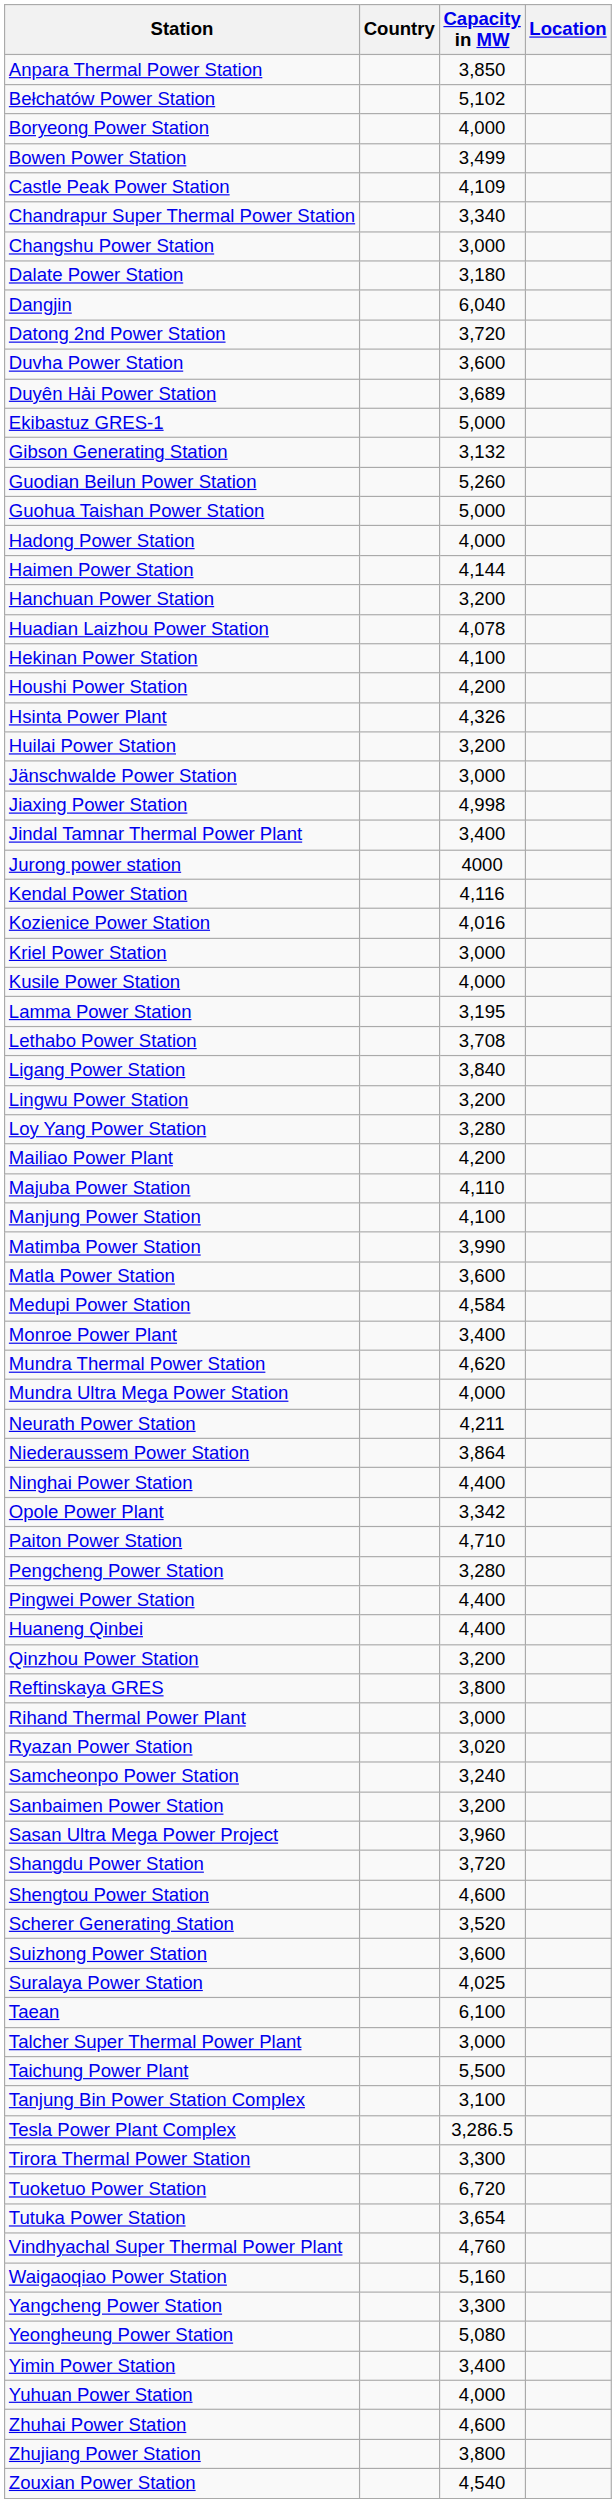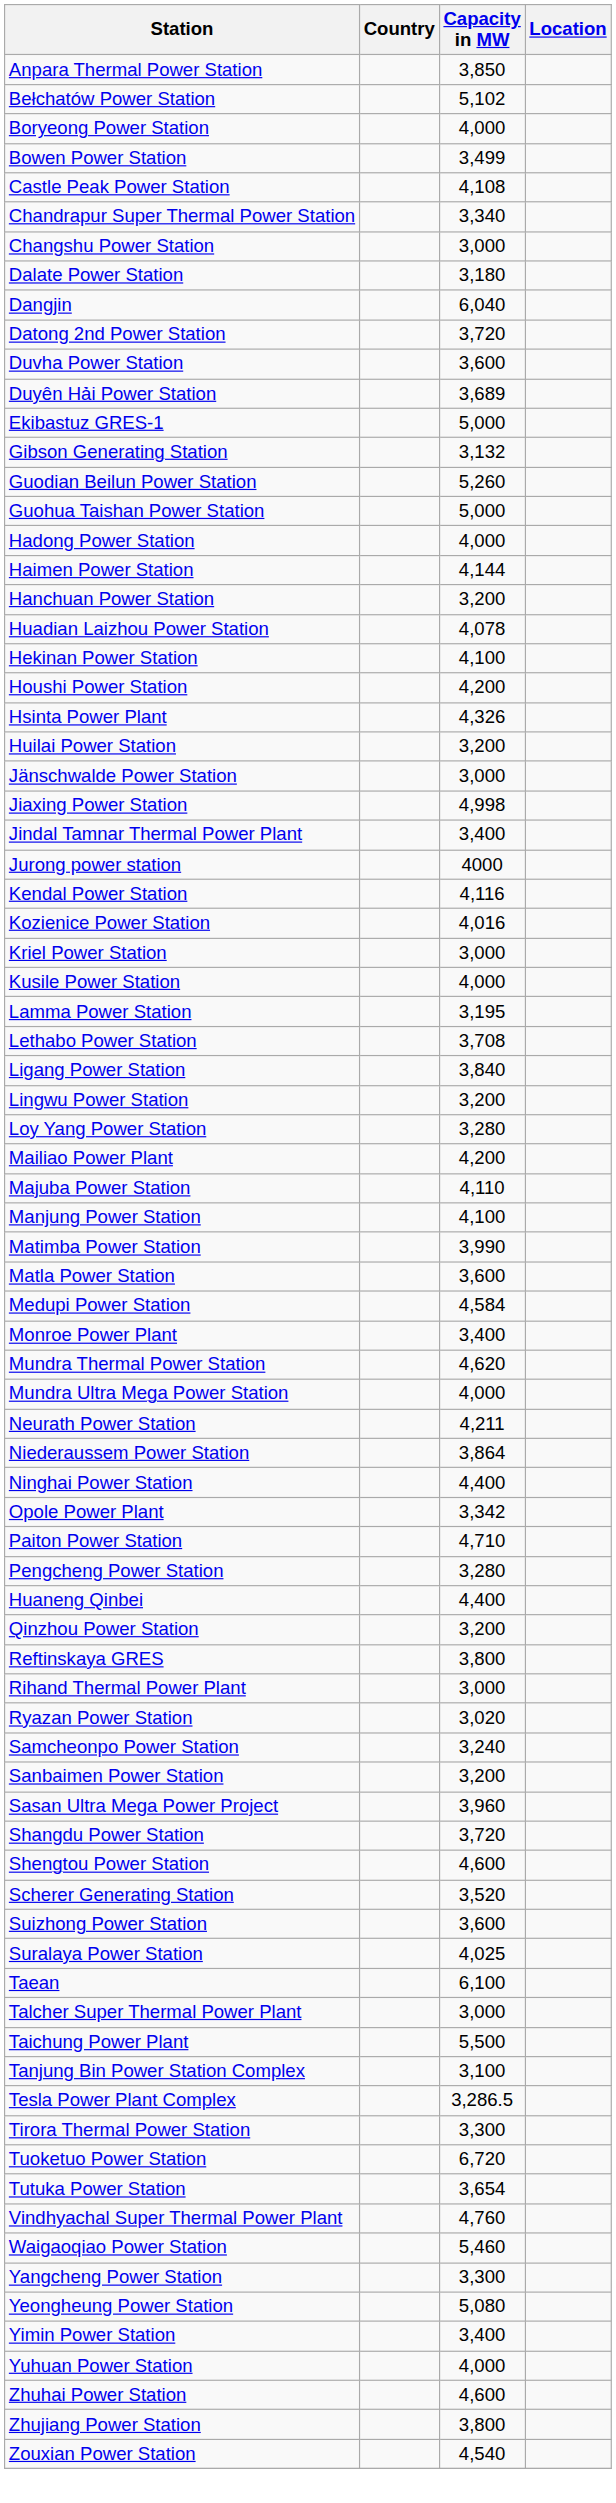 <table class="wikitable sortable" id="plants">
 <tr>
 <th>Station</th>
 <th>Country</th>
 <th><a href='#'>Capacity</a><br>in <a href='#'>MW</a></th>
 <th><a href='#'>Location</a></th>
 </tr>
 <tr>
 <td><a href='#'>Anpara Thermal Power Station</a></td>
 <td></td>
 <td align="center">3,850</td>
 <td></td>
 </tr>
 <tr>
 <td><a href='#'>Bełchatów Power Station</a></td>
 <td></td>
 <td align="center">5,102</td>
 <td></td>
 </tr>
 <tr>
 <td><a href='#'>Boryeong Power Station</a></td>
 <td></td>
 <td align="center">4,000</td>
 <td></td>
 </tr>
 <tr>
 <td><a href='#'>Bowen Power Station</a></td>
 <td></td>
 <td align="center">3,499</td>
 <td></td>
 </tr>
 <tr>
 <td><a href='#'>Castle Peak Power Station</a></td>
 <td></td>
-<td align="center">4,109</td>
+<td align="center">4,108</td>
 <td></td>
 </tr>
 <tr>
 <td><a href='#'>Chandrapur Super Thermal Power Station</a></td>
 <td></td>
 <td align="center">3,340</td>
 <td></td>
 </tr>
 <tr>
 <td><a href='#'>Changshu Power Station</a></td>
 <td></td>
 <td align="center">3,000</td>
 <td></td>
 </tr>
 <tr>
 <td><a href='#'>Dalate Power Station</a></td>
 <td></td>
 <td align="center">3,180</td>
 <td></td>
 </tr>
 <tr>
 <td><a href='#'>Dangjin</a></td>
 <td></td>
 <td align="center">6,040</td>
 <td></td>
 </tr>
 <tr>
 <td><a href='#'>Datong 2nd Power Station</a></td>
 <td></td>
 <td align="center">3,720</td>
 <td></td>
 </tr>
 <tr>
 <td><a href='#'>Duvha Power Station</a></td>
 <td></td>
 <td align="center">3,600</td>
 <td></td>
 </tr>
 <tr>
 <td><a href='#'>Duyên Hải Power Station</a></td>
 <td></td>
 <td align="center">3,689</td>
 <td></td>
 </tr>
 <tr>
 <td><a href='#'>Ekibastuz GRES-1</a></td>
 <td></td>
 <td align="center">5,000</td>
 <td></td>
 </tr>
 <tr>
 <td><a href='#'>Gibson Generating Station</a></td>
 <td></td>
 <td align="center">3,132</td>
 <td></td>
 </tr>
 <tr>
 <td><a href='#'>Guodian Beilun Power Station</a></td>
 <td></td>
 <td align="center">5,260</td>
 <td></td>
 </tr>
 <tr>
 <td><a href='#'>Guohua Taishan Power Station</a></td>
 <td></td>
 <td align="center">5,000</td>
 <td></td>
 </tr>
 <tr>
 <td><a href='#'>Hadong Power Station</a></td>
 <td></td>
 <td align="center">4,000</td>
 <td></td>
 </tr>
 <tr>
 <td><a href='#'>Haimen Power Station</a></td>
 <td></td>
 <td align="center">4,144</td>
 <td></td>
 </tr>
 <tr>
 <td><a href='#'>Hanchuan Power Station</a></td>
 <td></td>
 <td align="center">3,200</td>
 <td></td>
 </tr>
 <tr>
 <td><a href='#'>Huadian Laizhou Power Station</a></td>
 <td></td>
 <td align="center">4,078</td>
 <td></td>
 </tr>
 <tr>
 <td><a href='#'>Hekinan Power Station</a></td>
 <td></td>
 <td align="center">4,100</td>
 <td></td>
 </tr>
 <tr>
 <td><a href='#'>Houshi Power Station</a></td>
 <td></td>
 <td align="center">4,200</td>
 <td></td>
 </tr>
 <tr>
 <td><a href='#'>Hsinta Power Plant</a></td>
 <td></td>
 <td align="center">4,326</td>
 <td></td>
 </tr>
 <tr>
 <td><a href='#'>Huilai Power Station</a></td>
 <td></td>
 <td align="center">3,200</td>
 <td></td>
 </tr>
 <tr>
 <td><a href='#'>Jänschwalde Power Station</a></td>
 <td></td>
 <td align="center">3,000</td>
 <td></td>
 </tr>
 <tr>
 <td><a href='#'>Jiaxing Power Station</a></td>
 <td></td>
 <td align="center">4,998</td>
 <td></td>
 </tr>
 <tr>
 <td><a href='#'>Jindal Tamnar Thermal Power Plant</a></td>
 <td></td>
 <td align="center">3,400</td>
 <td></td>
 </tr>
 <tr>
 <td><a href='#'>Jurong power station</a></td>
 <td></td>
 <td align="center">4000</td>
 <td></td>
 </tr>
 <tr>
 <td><a href='#'>Kendal Power Station</a></td>
 <td></td>
 <td align="center">4,116</td>
 <td></td>
 </tr>
 <tr>
 <td><a href='#'>Kozienice Power Station</a></td>
 <td></td>
 <td align="center">4,016</td>
 <td></td>
 </tr>
 <tr>
 <td><a href='#'>Kriel Power Station</a></td>
 <td></td>
 <td align="center">3,000</td>
 <td></td>
 </tr>
 <tr>
 <td><a href='#'>Kusile Power Station</a></td>
 <td></td>
 <td align="center">4,000</td>
 <td></td>
 </tr>
 <tr>
 <td><a href='#'>Lamma Power Station</a></td>
 <td></td>
 <td align="center">3,195</td>
 <td></td>
 </tr>
 <tr>
 <td><a href='#'>Lethabo Power Station</a></td>
 <td></td>
 <td align="center">3,708</td>
 <td></td>
 </tr>
 <tr>
 <td><a href='#'>Ligang Power Station</a></td>
 <td></td>
 <td align="center">3,840</td>
 <td></td>
 </tr>
 <tr>
 <td><a href='#'>Lingwu Power Station</a></td>
 <td></td>
 <td align="center">3,200</td>
 <td></td>
 </tr>
 <tr>
 <td><a href='#'>Loy Yang Power Station</a></td>
 <td></td>
 <td align="center">3,280</td>
 <td></td>
 </tr>
 <tr>
 <td><a href='#'>Mailiao Power Plant</a></td>
 <td></td>
 <td align="center">4,200</td>
 <td></td>
 </tr>
 <tr>
 <td><a href='#'>Majuba Power Station</a></td>
 <td></td>
 <td align="center">4,110</td>
 <td></td>
 </tr>
 <tr>
 <td><a href='#'>Manjung Power Station</a></td>
 <td></td>
 <td align="center">4,100</td>
 <td></td>
 </tr>
 <tr>
 <td><a href='#'>Matimba Power Station</a></td>
 <td></td>
 <td align="center">3,990</td>
 <td></td>
 </tr>
 <tr>
 <td><a href='#'>Matla Power Station</a></td>
 <td></td>
 <td align="center">3,600</td>
 <td></td>
 </tr>
 <tr>
 <td><a href='#'>Medupi Power Station</a></td>
 <td></td>
 <td align="center">4,584</td>
 <td></td>
 </tr>
 <tr>
 <td><a href='#'>Monroe Power Plant</a></td>
 <td></td>
 <td align="center">3,400</td>
 <td></td>
 </tr>
 <tr>
 <td><a href='#'>Mundra Thermal Power Station</a></td>
 <td></td>
 <td align="center">4,620</td>
 <td></td>
 </tr>
 <tr>
 <td><a href='#'>Mundra Ultra Mega Power Station</a></td>
 <td></td>
 <td align="center">4,000</td>
 <td></td>
 </tr>
 <tr>
 <td><a href='#'>Neurath Power Station</a></td>
 <td></td>
 <td align="center">4,211</td>
 <td></td>
 </tr>
 <tr>
 <td><a href='#'>Niederaussem Power Station</a></td>
 <td></td>
 <td align="center">3,864</td>
 <td></td>
 </tr>
 <tr>
 <td><a href='#'>Ninghai Power Station</a></td>
 <td></td>
 <td align="center">4,400</td>
 <td></td>
 </tr>
 <tr>
 <td><a href='#'>Opole Power Plant</a></td>
 <td></td>
 <td align="center">3,342</td>
 <td></td>
 </tr>
 <tr>
 <td><a href='#'>Paiton Power Station</a></td>
 <td></td>
 <td align="center">4,710</td>
 <td></td>
 </tr>
 <tr>
 <td><a href='#'>Pengcheng Power Station</a></td>
 <td></td>
 <td align="center">3,280</td>
 <td></td>
 </tr>
 <tr>
-<td><a href='#'>Pingwei Power Station</a></td>
-<td></td>
-<td align="center">4,400</td>
-<td></td>
-</tr>
-<tr>
 <td><a href='#'>Huaneng Qinbei</a></td>
 <td></td>
 <td align="center">4,400</td>
 <td></td>
 </tr>
 <tr>
 <td><a href='#'>Qinzhou Power Station</a></td>
 <td></td>
 <td align="center">3,200</td>
 <td></td>
 </tr>
 <tr>
 <td><a href='#'>Reftinskaya GRES</a></td>
 <td></td>
 <td align="center">3,800</td>
 <td></td>
 </tr>
 <tr>
 <td><a href='#'>Rihand Thermal Power Plant</a></td>
 <td></td>
 <td align="center">3,000</td>
 <td></td>
 </tr>
 <tr>
 <td><a href='#'>Ryazan Power Station</a></td>
 <td></td>
 <td align="center">3,020</td>
 <td></td>
 </tr>
 <tr>
 <td><a href='#'>Samcheonpo Power Station</a></td>
 <td></td>
 <td align="center">3,240</td>
 <td></td>
 </tr>
 <tr>
 <td><a href='#'>Sanbaimen Power Station</a></td>
 <td></td>
 <td align="center">3,200</td>
 <td></td>
 </tr>
 <tr>
 <td><a href='#'>Sasan Ultra Mega Power Project</a></td>
 <td></td>
 <td align="center">3,960</td>
 <td></td>
 </tr>
 <tr>
 <td><a href='#'>Shangdu Power Station</a></td>
 <td></td>
 <td align="center">3,720</td>
 <td></td>
 </tr>
 <tr>
 <td><a href='#'>Shengtou Power Station</a></td>
 <td></td>
 <td align="center">4,600</td>
 <td></td>
 </tr>
 <tr>
 <td><a href='#'>Scherer Generating Station</a></td>
 <td></td>
 <td align="center">3,520</td>
 <td></td>
 </tr>
 <tr>
 <td><a href='#'>Suizhong Power Station</a></td>
 <td></td>
 <td align="center">3,600</td>
 <td></td>
 </tr>
 <tr>
 <td><a href='#'>Suralaya Power Station</a></td>
 <td></td>
 <td align="center">4,025</td>
 <td></td>
 </tr>
 <tr>
 <td><a href='#'>Taean</a></td>
 <td></td>
 <td align="center">6,100</td>
 <td></td>
 </tr>
 <tr>
 <td><a href='#'>Talcher Super Thermal Power Plant</a></td>
 <td></td>
 <td align="center">3,000</td>
 <td></td>
 </tr>
 <tr>
 <td><a href='#'>Taichung Power Plant</a></td>
 <td></td>
 <td align="center">5,500</td>
 <td></td>
 </tr>
 <tr>
 <td><a href='#'>Tanjung Bin Power Station Complex</a></td>
 <td></td>
 <td align="center">3,100</td>
 <td></td>
 </tr>
 <tr>
 <td><a href='#'>Tesla Power Plant Complex</a></td>
 <td></td>
 <td align="center">3,286.5</td>
 <td></td>
 </tr>
 <tr>
 <td><a href='#'>Tirora Thermal Power Station</a></td>
 <td></td>
 <td align="center">3,300</td>
 <td></td>
 </tr>
 <tr>
 <td><a href='#'>Tuoketuo Power Station</a></td>
 <td></td>
 <td align="center">6,720</td>
 <td></td>
 </tr>
 <tr>
 <td><a href='#'>Tutuka Power Station</a></td>
 <td></td>
 <td align="center">3,654</td>
 <td></td>
 </tr>
 <tr>
 <td><a href='#'>Vindhyachal Super Thermal Power Plant</a></td>
 <td></td>
 <td align="center">4,760</td>
 <td></td>
 </tr>
 <tr>
 <td><a href='#'>Waigaoqiao Power Station</a></td>
 <td></td>
-<td align="center">5,160</td>
+<td align="center">5,460</td>
 <td></td>
 </tr>
 <tr>
 <td><a href='#'>Yangcheng Power Station</a></td>
 <td></td>
 <td align="center">3,300</td>
 <td></td>
 </tr>
 <tr>
 <td><a href='#'>Yeongheung Power Station</a></td>
 <td></td>
 <td align="center">5,080</td>
 <td></td>
 </tr>
 <tr>
 <td><a href='#'>Yimin Power Station</a></td>
 <td></td>
 <td align="center">3,400</td>
 <td></td>
 </tr>
 <tr>
 <td><a href='#'>Yuhuan Power Station</a></td>
 <td></td>
 <td align="center">4,000</td>
 <td></td>
 </tr>
 <tr>
 <td><a href='#'>Zhuhai Power Station</a></td>
 <td></td>
 <td align="center">4,600</td>
 <td></td>
 </tr>
 <tr>
 <td><a href='#'>Zhujiang Power Station</a></td>
 <td></td>
 <td align="center">3,800</td>
 <td></td>
 </tr>
 <tr>
 <td><a href='#'>Zouxian Power Station</a></td>
 <td></td>
 <td align="center">4,540</td>
 <td></td>
 </tr>
 <tr>
 </tr>
 </table>
